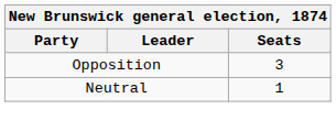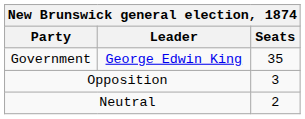 <table class="wikitable" style="text-align:center">
 <tr>
 <th colspan=3>New Brunswick general election, 1874</th>
 </tr>
 <tr>
 <th>Party</th>
 <th>Leader</th>
 <th>Seats</th>
 </tr>
 <tr>
+<td>Government</td>
+<td><a href='#'>George Edwin King</a></td>
+<td>35</td>
+</tr>
+<tr>
 <td colspan=2>Opposition</td>
 <td>3</td>
 </tr>
 <tr>
 <td colspan=2>Neutral</td>
-<td>1</td>
+<td>2</td>
 </tr>
 </table>
